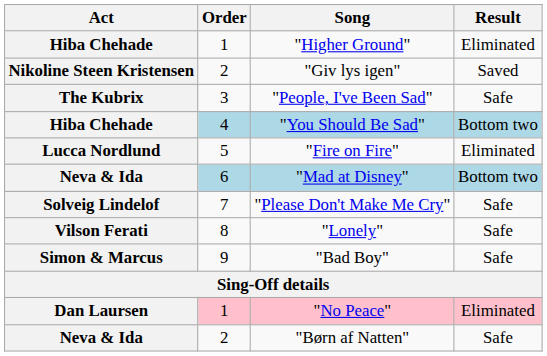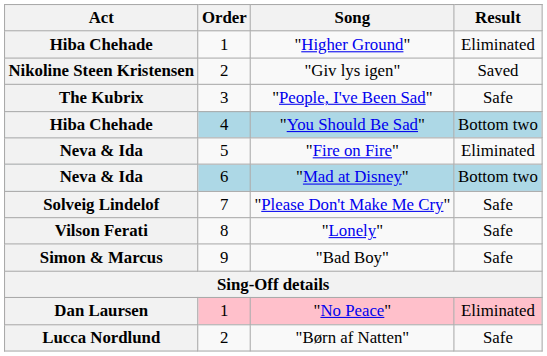 <table class="wikitable plainrowheaders" style="text-align:center;">
 <tr>
 <th scope="col">Act</th>
 <th scope="col">Order</th>
 <th scope="col">Song</th>
 <th scope="col">Result</th>
 </tr>
 <tr>
 <th scope="row">Hiba Chehade</th>
 <td>1</td>
 <td>"<a href='#'>Higher Ground</a>"</td>
 <td>Eliminated</td>
 </tr>
 <tr>
 <th scope=row>Nikoline Steen Kristensen</th>
 <td>2</td>
 <td>"Giv lys igen"</td>
 <td>Saved</td>
 </tr>
 <tr>
 <th scope=row>The Kubrix</th>
 <td>3</td>
 <td>"<a href='#'>People, I've Been Sad</a>"</td>
 <td>Safe</td>
 </tr>
 <tr style="background:lightblue">
 <th scope=row>Hiba Chehade</th>
 <td>4</td>
 <td>"<a href='#'>You Should Be Sad</a>"</td>
 <td>Bottom two</td>
 </tr>
 <tr>
-<th scope=row>Lucca Nordlund</th>
+<th scope="row">Neva & Ida</th>
 <td>5</td>
 <td>"<a href='#'>Fire on Fire</a>"</td>
 <td>Eliminated</td>
 </tr>
 <tr style="background:lightblue">
 <th scope=row>Neva & Ida</th>
 <td>6</td>
 <td>"<a href='#'>Mad at Disney</a>"</td>
 <td>Bottom two</td>
 </tr>
 <tr>
 <th scope=row>Solveig Lindelof</th>
 <td>7</td>
 <td>"<a href='#'>Please Don't Make Me Cry</a>"</td>
 <td>Safe</td>
 </tr>
 <tr>
 <th scope=row>Vilson Ferati</th>
 <td>8</td>
 <td>"<a href='#'>Lonely</a>"</td>
 <td>Safe</td>
 </tr>
 <tr>
 <th scope=row>Simon & Marcus</th>
 <td>9</td>
 <td>"Bad Boy"</td>
 <td>Safe</td>
 </tr>
 <tr>
 <th colspan="4">Sing-Off details</th>
 </tr>
 <tr style="background:pink">
 <th scope=row>Dan Laursen</th>
 <td>1</td>
 <td>"<a href='#'>No Peace</a>"</td>
 <td>Eliminated</td>
 </tr>
 <tr>
-<th scope="row">Neva & Ida</th>
+<th scope=row>Lucca Nordlund</th>
 <td>2</td>
 <td>"Børn af Natten"</td>
 <td>Safe</td>
 </tr>
 </table>
